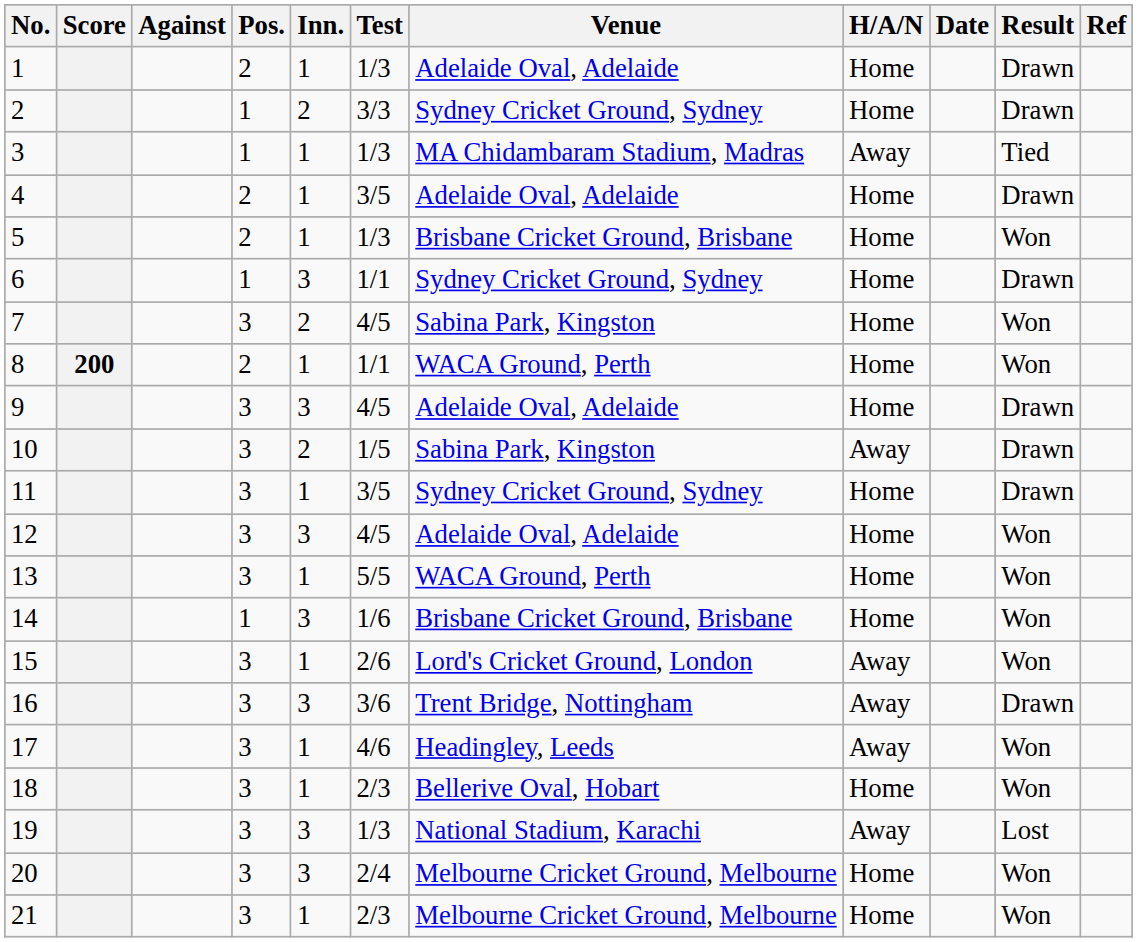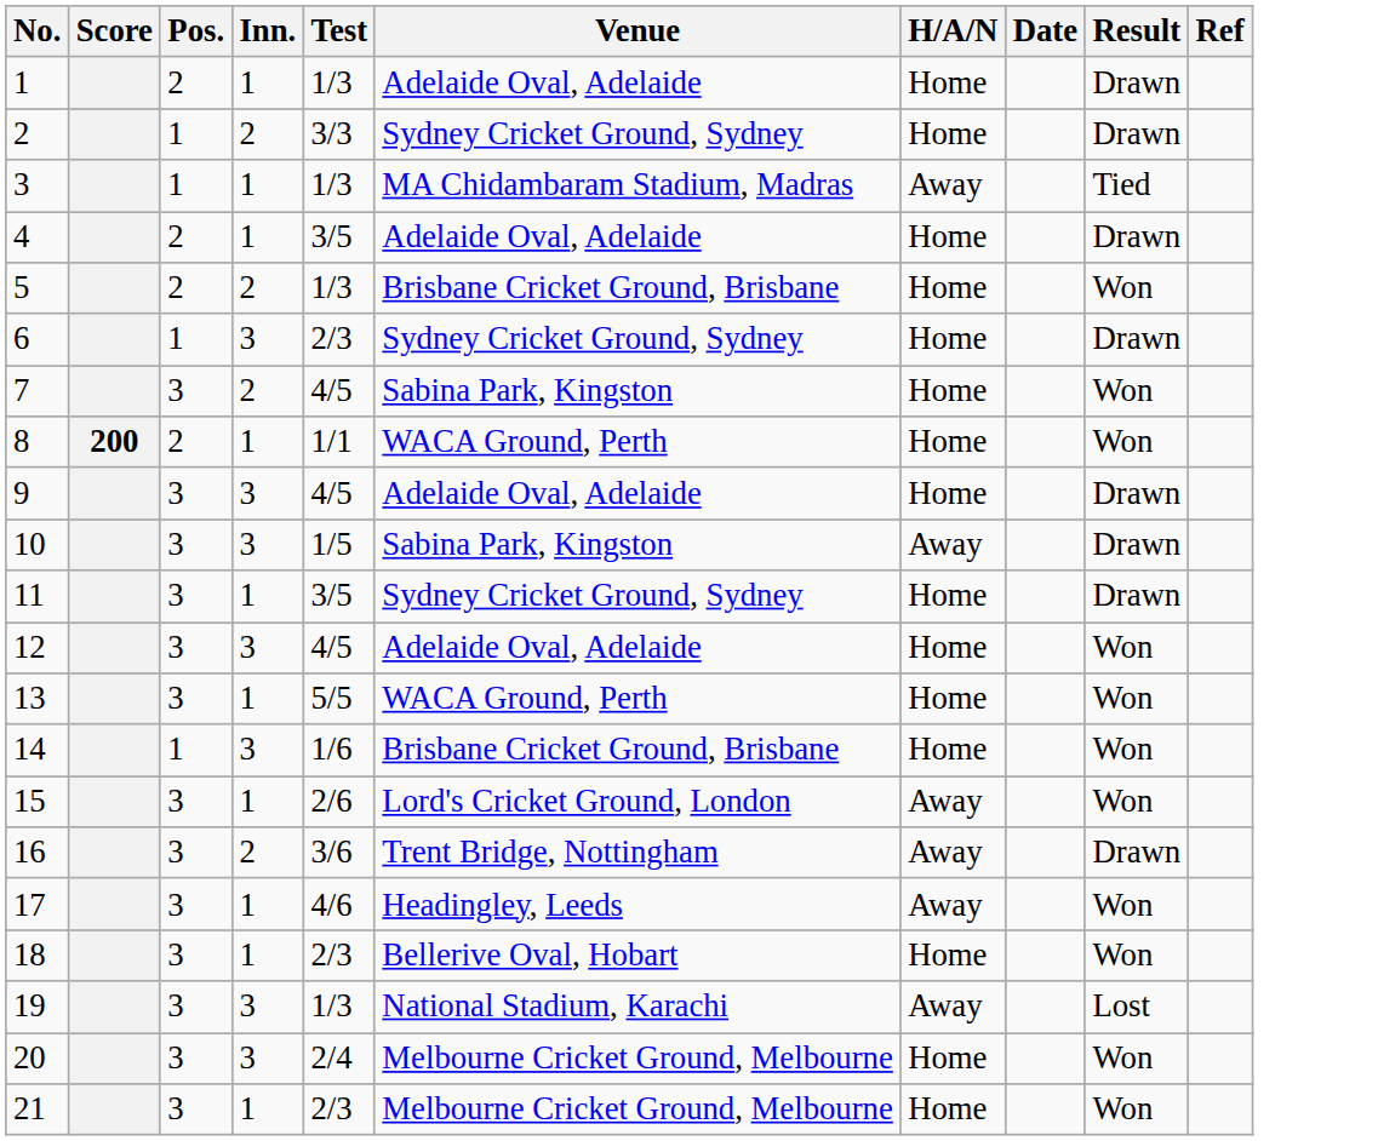 <table class="wikitable sortable plainrowheaders">
 <tr>
 <th>No.</th>
 <th>Score</th>
-<th>Against</th>
 <th>Pos.</th>
 <th>Inn.</th>
 <th>Test</th>
 <th>Venue</th>
 <th>H/A/N</th>
 <th>Date</th>
 <th>Result</th>
 <th>Ref</th>
 </tr>
 <tr>
 <td>1</td>
 <th scope="row"></th>
-<td></td>
 <td>2</td>
 <td>1</td>
 <td>1/3</td>
 <td><a href='#'>Adelaide Oval</a>, <a href='#'>Adelaide</a></td>
 <td>Home</td>
 <td></td>
 <td>Drawn</td>
 <td></td>
 </tr>
 <tr>
 <td>2</td>
 <th scope="row"></th>
-<td></td>
 <td>1</td>
 <td>2</td>
 <td>3/3</td>
 <td><a href='#'>Sydney Cricket Ground</a>, <a href='#'>Sydney</a></td>
 <td>Home</td>
 <td></td>
 <td>Drawn</td>
 <td></td>
 </tr>
 <tr>
 <td>3</td>
 <th scope="row"></th>
-<td></td>
 <td>1</td>
 <td>1</td>
 <td>1/3</td>
 <td><a href='#'>MA Chidambaram Stadium</a>, <a href='#'>Madras</a></td>
 <td>Away</td>
 <td></td>
 <td>Tied</td>
 <td></td>
 </tr>
 <tr>
 <td>4</td>
 <th scope="row"></th>
-<td></td>
 <td>2</td>
 <td>1</td>
 <td>3/5</td>
 <td><a href='#'>Adelaide Oval</a>, <a href='#'>Adelaide</a></td>
 <td>Home</td>
 <td></td>
 <td>Drawn</td>
 <td></td>
 </tr>
 <tr>
 <td>5</td>
 <th scope="row"> </th>
-<td></td>
 <td>2</td>
-<td>1</td>
+<td>2</td>
 <td>1/3</td>
 <td><a href='#'>Brisbane Cricket Ground</a>, <a href='#'>Brisbane</a></td>
 <td>Home</td>
 <td></td>
 <td>Won</td>
 <td></td>
 </tr>
 <tr>
 <td>6</td>
 <th scope="row"> </th>
-<td></td>
 <td>1</td>
 <td>3</td>
-<td>1/1</td>
+<td>2/3</td>
 <td><a href='#'>Sydney Cricket Ground</a>, <a href='#'>Sydney</a></td>
 <td>Home</td>
 <td></td>
 <td>Drawn</td>
 <td></td>
 </tr>
 <tr>
 <td>7</td>
 <th scope="row"></th>
-<td></td>
 <td>3</td>
 <td>2</td>
 <td>4/5</td>
 <td><a href='#'>Sabina Park</a>, <a href='#'>Kingston</a></td>
 <td>Home</td>
 <td></td>
 <td>Won</td>
 <td></td>
 </tr>
 <tr>
 <td>8</td>
 <th scope="row">200</th>
-<td></td>
 <td>2</td>
 <td>1</td>
 <td>1/1</td>
 <td><a href='#'>WACA Ground</a>, <a href='#'>Perth</a></td>
 <td>Home</td>
 <td></td>
 <td>Won</td>
 <td></td>
 </tr>
 <tr>
 <td>9</td>
 <th scope="row"></th>
-<td></td>
 <td>3</td>
 <td>3</td>
 <td>4/5</td>
 <td><a href='#'>Adelaide Oval</a>, <a href='#'>Adelaide</a></td>
 <td>Home</td>
 <td></td>
 <td>Drawn</td>
 <td></td>
 </tr>
 <tr>
 <td>10</td>
 <th scope="row"> </th>
-<td></td>
 <td>3</td>
-<td>2</td>
+<td>3</td>
 <td>1/5</td>
 <td><a href='#'>Sabina Park</a>, <a href='#'>Kingston</a></td>
 <td>Away</td>
 <td></td>
 <td>Drawn</td>
 <td></td>
 </tr>
 <tr>
 <td>11</td>
 <th scope="row"></th>
-<td></td>
 <td>3</td>
 <td>1</td>
 <td>3/5</td>
 <td><a href='#'>Sydney Cricket Ground</a>, <a href='#'>Sydney</a></td>
 <td>Home</td>
 <td></td>
 <td>Drawn</td>
 <td></td>
 </tr>
 <tr>
 <td>12</td>
 <th scope="row"></th>
-<td></td>
 <td>3</td>
 <td>3</td>
 <td>4/5</td>
 <td><a href='#'>Adelaide Oval</a>, <a href='#'>Adelaide</a></td>
 <td>Home</td>
 <td></td>
 <td>Won</td>
 <td></td>
 </tr>
 <tr>
 <td>13</td>
 <th scope="row"></th>
-<td></td>
 <td>3</td>
 <td>1</td>
 <td>5/5</td>
 <td><a href='#'>WACA Ground</a>, <a href='#'>Perth</a></td>
 <td>Home</td>
 <td></td>
 <td>Won</td>
 <td></td>
 </tr>
 <tr>
 <td>14</td>
 <th scope="row"> </th>
-<td></td>
 <td>1</td>
 <td>3</td>
 <td>1/6</td>
 <td><a href='#'>Brisbane Cricket Ground</a>, <a href='#'>Brisbane</a></td>
 <td>Home</td>
 <td></td>
 <td>Won</td>
 <td></td>
 </tr>
 <tr>
 <td>15</td>
 <th scope="row"></th>
-<td></td>
 <td>3</td>
 <td>1</td>
 <td>2/6</td>
 <td><a href='#'>Lord's Cricket Ground</a>, <a href='#'>London</a></td>
 <td>Away</td>
 <td></td>
 <td>Won</td>
 <td></td>
 </tr>
 <tr>
 <td>16</td>
 <th scope="row"></th>
-<td></td>
 <td>3</td>
-<td>3</td>
+<td>2</td>
 <td>3/6</td>
 <td><a href='#'>Trent Bridge</a>, <a href='#'>Nottingham</a></td>
 <td>Away</td>
 <td></td>
 <td>Drawn</td>
 <td></td>
 </tr>
 <tr>
 <td>17</td>
 <th scope="row"></th>
-<td></td>
 <td>3</td>
 <td>1</td>
 <td>4/6</td>
 <td><a href='#'>Headingley</a>, <a href='#'>Leeds</a></td>
 <td>Away</td>
 <td></td>
 <td>Won</td>
 <td></td>
 </tr>
 <tr>
 <td>18</td>
 <th scope="row"></th>
-<td></td>
 <td>3</td>
 <td>1</td>
 <td>2/3</td>
 <td><a href='#'>Bellerive Oval</a>, <a href='#'>Hobart</a></td>
 <td>Home</td>
 <td></td>
 <td>Won</td>
 <td></td>
 </tr>
 <tr>
 <td>19</td>
 <th scope="row"></th>
-<td></td>
 <td>3</td>
 <td>3</td>
 <td>1/3</td>
 <td><a href='#'>National Stadium</a>, <a href='#'>Karachi</a></td>
 <td>Away</td>
 <td></td>
 <td>Lost</td>
 <td></td>
 </tr>
 <tr>
 <td>20</td>
 <th scope="row"></th>
-<td></td>
 <td>3</td>
 <td>3</td>
 <td>2/4</td>
 <td><a href='#'>Melbourne Cricket Ground</a>, <a href='#'>Melbourne</a></td>
 <td>Home</td>
 <td></td>
 <td>Won</td>
 <td></td>
 </tr>
 <tr>
 <td>21</td>
 <th scope="row"></th>
-<td></td>
 <td>3</td>
 <td>1</td>
 <td>2/3</td>
 <td><a href='#'>Melbourne Cricket Ground</a>, <a href='#'>Melbourne</a></td>
 <td>Home</td>
 <td></td>
 <td>Won</td>
 <td></td>
 </tr>
 </table>
